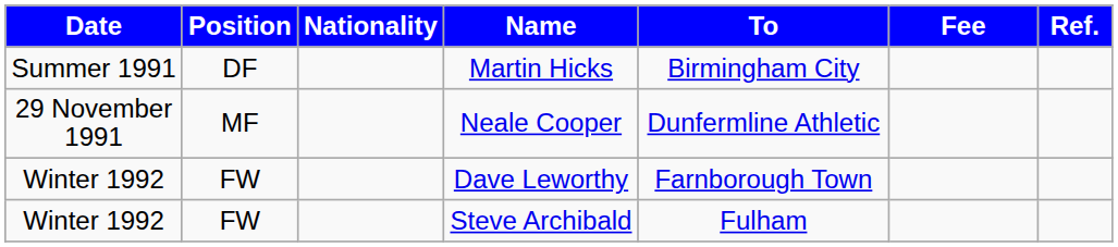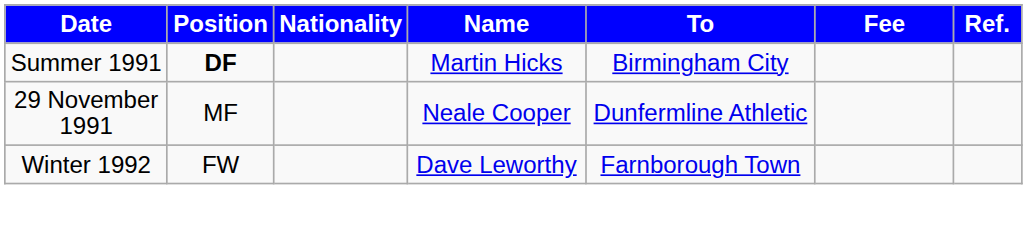 <table class="wikitable"  style="text-align:center; font-size:90%; ">
 <tr>
 <th style="background:#00f; color:white; width:150px;">Date</th>
 <th style="background:#00f; color:white; width:50px;">Position</th>
 <th style="background:#00f; color:white; width:50px;">Nationality</th>
 <th style="background:#00f; color:white; width:200px;">Name</th>
 <th style="background:#00f; color:white; width:250px;">To</th>
 <th style="background:#00f; color:white; width:200px;">Fee</th>
 <th style="background:#00f; color:white; width:50px;">Ref.</th>
 </tr>
 <tr>
 <td>Summer 1991</td>
-<td>DF</td>
+<td><strong>DF</strong></td>
 <td></td>
 <td><a href='#'>Martin Hicks</a></td>
 <td><a href='#'>Birmingham City</a></td>
 <td></td>
 <td></td>
 </tr>
 <tr>
 <td>29 November 1991</td>
 <td>MF</td>
 <td></td>
 <td><a href='#'>Neale Cooper</a></td>
 <td><a href='#'>Dunfermline Athletic</a></td>
 <td></td>
 <td></td>
 </tr>
 <tr>
 <td>Winter 1992</td>
 <td>FW</td>
 <td></td>
 <td><a href='#'>Dave Leworthy</a></td>
 <td><a href='#'>Farnborough Town</a></td>
 <td></td>
 <td></td>
 </tr>
-<tr>
-<td>Winter 1992</td>
-<td>FW</td>
-<td></td>
-<td><a href='#'>Steve Archibald</a></td>
-<td><a href='#'>Fulham</a></td>
-<td></td>
-<td></td>
-</tr>
 </table>
